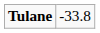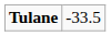 <table class="wikitable" style="border: none;">
 <tr align="center">
 </tr>
 <tr align="center">
 <td><strong>Tulane</strong></td>
-<td>-33.8</td>
+<td>-33.5</td>
 </tr>
 </table>
